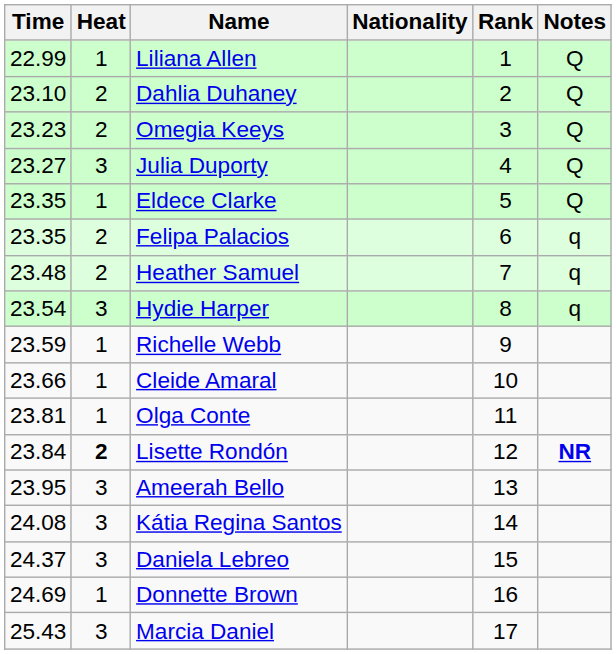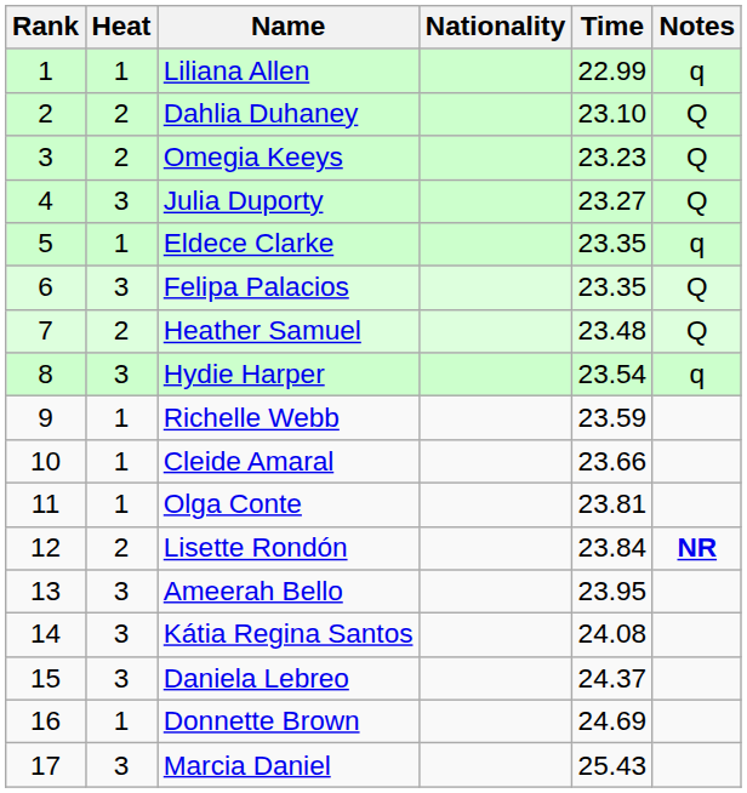 <table class="wikitable sortable" style="text-align:center">
 <tr>
-<th>Time</th>
+<th>Rank</th>
 <th>Heat</th>
 <th>Name</th>
 <th>Nationality</th>
-<th>Rank</th>
+<th>Time</th>
 <th>Notes</th>
 </tr>
 <tr bgcolor=ccffcc>
-<td>22.99</td>
+<td>1</td>
 <td>1</td>
 <td align=left><a href='#'>Liliana Allen</a></td>
 <td align=left></td>
-<td>1</td>
+<td>22.99</td>
+<td>q</td>
+</tr>
+<tr bgcolor=ccffcc>
+<td>2</td>
+<td>2</td>
+<td align=left><a href='#'>Dahlia Duhaney</a></td>
+<td align=left></td>
+<td>23.10</td>
 <td>Q</td>
 </tr>
 <tr bgcolor=ccffcc>
-<td>23.10</td>
+<td>3</td>
 <td>2</td>
-<td align=left><a href='#'>Dahlia Duhaney</a></td>
+<td align=left><a href='#'>Omegia Keeys</a></td>
 <td align=left></td>
-<td>2</td>
+<td>23.23</td>
 <td>Q</td>
 </tr>
 <tr bgcolor=ccffcc>
-<td>23.23</td>
-<td>2</td>
-<td align=left><a href='#'>Omegia Keeys</a></td>
+<td>4</td>
+<td>3</td>
+<td align=left><a href='#'>Julia Duporty</a></td>
 <td align=left></td>
-<td>3</td>
+<td>23.27</td>
 <td>Q</td>
 </tr>
 <tr bgcolor=ccffcc>
-<td>23.27</td>
+<td>5</td>
+<td>1</td>
+<td align=left><a href='#'>Eldece Clarke</a></td>
+<td align=left></td>
+<td>23.35</td>
+<td>q</td>
+</tr>
+<tr bgcolor=ddffdd>
+<td>6</td>
 <td>3</td>
-<td align=left><a href='#'>Julia Duporty</a></td>
+<td align=left><a href='#'>Felipa Palacios</a></td>
 <td align=left></td>
-<td>4</td>
+<td>23.35</td>
+<td>Q</td>
+</tr>
+<tr bgcolor=ddffdd>
+<td>7</td>
+<td>2</td>
+<td align=left><a href='#'>Heather Samuel</a></td>
+<td align=left></td>
+<td>23.48</td>
 <td>Q</td>
 </tr>
 <tr bgcolor=ccffcc>
-<td>23.35</td>
-<td>1</td>
-<td align=left><a href='#'>Eldece Clarke</a></td>
-<td align=left></td>
-<td>5</td>
-<td>Q</td>
-</tr>
-<tr bgcolor=ddffdd>
-<td>23.35</td>
-<td>2</td>
-<td align=left><a href='#'>Felipa Palacios</a></td>
-<td align=left></td>
-<td>6</td>
-<td>q</td>
-</tr>
-<tr bgcolor=ddffdd>
-<td>23.48</td>
-<td>2</td>
-<td align=left><a href='#'>Heather Samuel</a></td>
-<td align=left></td>
-<td>7</td>
-<td>q</td>
-</tr>
-<tr bgcolor=ccffcc>
-<td>23.54</td>
+<td>8</td>
 <td>3</td>
 <td align=left><a href='#'>Hydie Harper</a></td>
 <td align=left></td>
-<td>8</td>
+<td>23.54</td>
 <td>q</td>
 </tr>
 <tr>
-<td>23.59</td>
+<td>9</td>
 <td>1</td>
 <td align=left><a href='#'>Richelle Webb</a></td>
 <td align=left></td>
-<td>9</td>
+<td>23.59</td>
 <td></td>
 </tr>
 <tr>
-<td>23.66</td>
+<td>10</td>
 <td>1</td>
 <td align=left><a href='#'>Cleide Amaral</a></td>
 <td align=left></td>
-<td>10</td>
+<td>23.66</td>
 <td></td>
 </tr>
 <tr>
-<td>23.81</td>
+<td>11</td>
 <td>1</td>
 <td align=left><a href='#'>Olga Conte</a></td>
 <td align=left></td>
-<td>11</td>
+<td>23.81</td>
 <td></td>
 </tr>
 <tr>
-<td>23.84</td>
-<td><strong>2</strong></td>
+<td>12</td>
+<td>2</td>
 <td align=left><a href='#'>Lisette Rondón</a></td>
 <td align=left></td>
-<td>12</td>
+<td>23.84</td>
 <td><strong><a href='#'>NR</a></strong></td>
 </tr>
 <tr>
-<td>23.95</td>
+<td>13</td>
 <td>3</td>
 <td align=left><a href='#'>Ameerah Bello</a></td>
 <td align=left></td>
-<td>13</td>
+<td>23.95</td>
 <td></td>
 </tr>
 <tr>
-<td>24.08</td>
+<td>14</td>
 <td>3</td>
 <td align=left><a href='#'>Kátia Regina Santos</a></td>
 <td align=left></td>
-<td>14</td>
+<td>24.08</td>
 <td></td>
 </tr>
 <tr>
-<td>24.37</td>
+<td>15</td>
 <td>3</td>
 <td align=left><a href='#'>Daniela Lebreo</a></td>
 <td align=left></td>
-<td>15</td>
+<td>24.37</td>
 <td></td>
 </tr>
 <tr>
-<td>24.69</td>
+<td>16</td>
 <td>1</td>
 <td align=left><a href='#'>Donnette Brown</a></td>
 <td align=left></td>
-<td>16</td>
+<td>24.69</td>
 <td></td>
 </tr>
 <tr>
-<td>25.43</td>
+<td>17</td>
 <td>3</td>
 <td align=left><a href='#'>Marcia Daniel</a></td>
 <td align=left></td>
-<td>17</td>
+<td>25.43</td>
 <td></td>
 </tr>
 </table>
